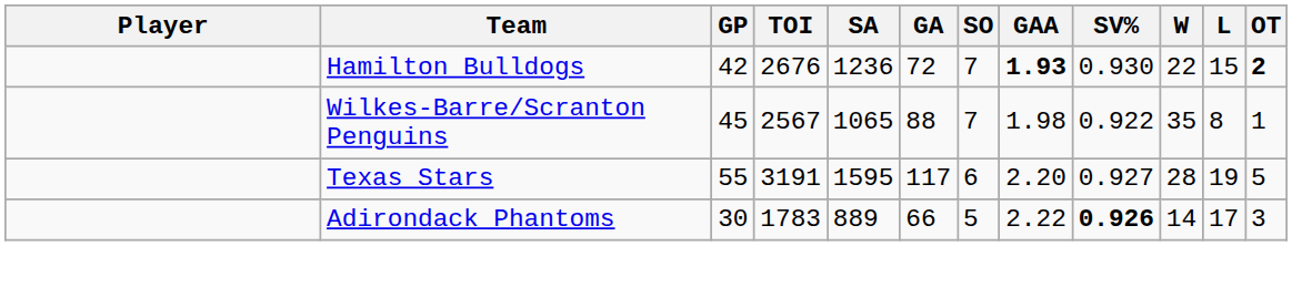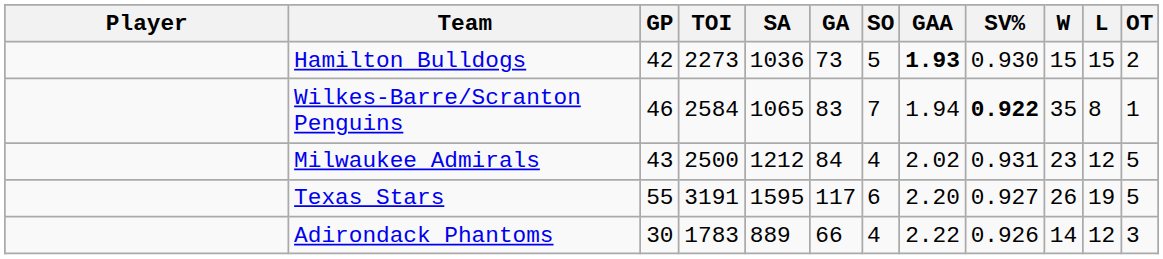 <table class="wikitable sortable">
 <tr>
 <th style="width:12em">Player</th>
 <th style="width:15em">Team</th>
 <th>GP</th>
 <th>TOI</th>
 <th>SA</th>
 <th>GA</th>
 <th>SO</th>
 <th>GAA</th>
 <th>SV%</th>
 <th>W</th>
 <th>L</th>
 <th>OT</th>
 </tr>
 <tr>
 <td></td>
 <td><a href='#'>Hamilton Bulldogs</a></td>
 <td>42</td>
-<td>2676</td>
-<td>1236</td>
-<td>72</td>
-<td>7</td>
+<td>2273</td>
+<td>1036</td>
+<td>73</td>
+<td>5</td>
 <td><strong>1.93</strong></td>
 <td>0.930</td>
-<td>22</td>
 <td>15</td>
-<td><strong>2</strong></td>
+<td>15</td>
+<td>2</td>
 </tr>
 <tr>
 <td></td>
 <td><a href='#'>Wilkes-Barre/Scranton Penguins</a></td>
-<td>45</td>
-<td>2567</td>
+<td>46</td>
+<td>2584</td>
 <td>1065</td>
-<td>88</td>
+<td>83</td>
 <td>7</td>
-<td>1.98</td>
-<td>0.922</td>
+<td>1.94</td>
+<td><strong>0.922</strong></td>
 <td>35</td>
 <td>8</td>
 <td>1</td>
+</tr>
+<tr>
+<td></td>
+<td><a href='#'>Milwaukee Admirals</a></td>
+<td>43</td>
+<td>2500</td>
+<td>1212</td>
+<td>84</td>
+<td>4</td>
+<td>2.02</td>
+<td>0.931</td>
+<td>23</td>
+<td>12</td>
+<td>5</td>
 </tr>
 <tr>
 <td></td>
 <td><a href='#'>Texas Stars</a></td>
 <td>55</td>
 <td>3191</td>
 <td>1595</td>
 <td>117</td>
 <td>6</td>
 <td>2.20</td>
 <td>0.927</td>
-<td>28</td>
+<td>26</td>
 <td>19</td>
 <td>5</td>
 </tr>
 <tr>
 <td></td>
 <td><a href='#'>Adirondack Phantoms</a></td>
 <td>30</td>
 <td>1783</td>
 <td>889</td>
 <td>66</td>
-<td>5</td>
+<td>4</td>
 <td>2.22</td>
-<td><strong>0.926</strong></td>
+<td>0.926</td>
 <td>14</td>
-<td>17</td>
+<td>12</td>
 <td>3</td>
 </tr>
 </table>
